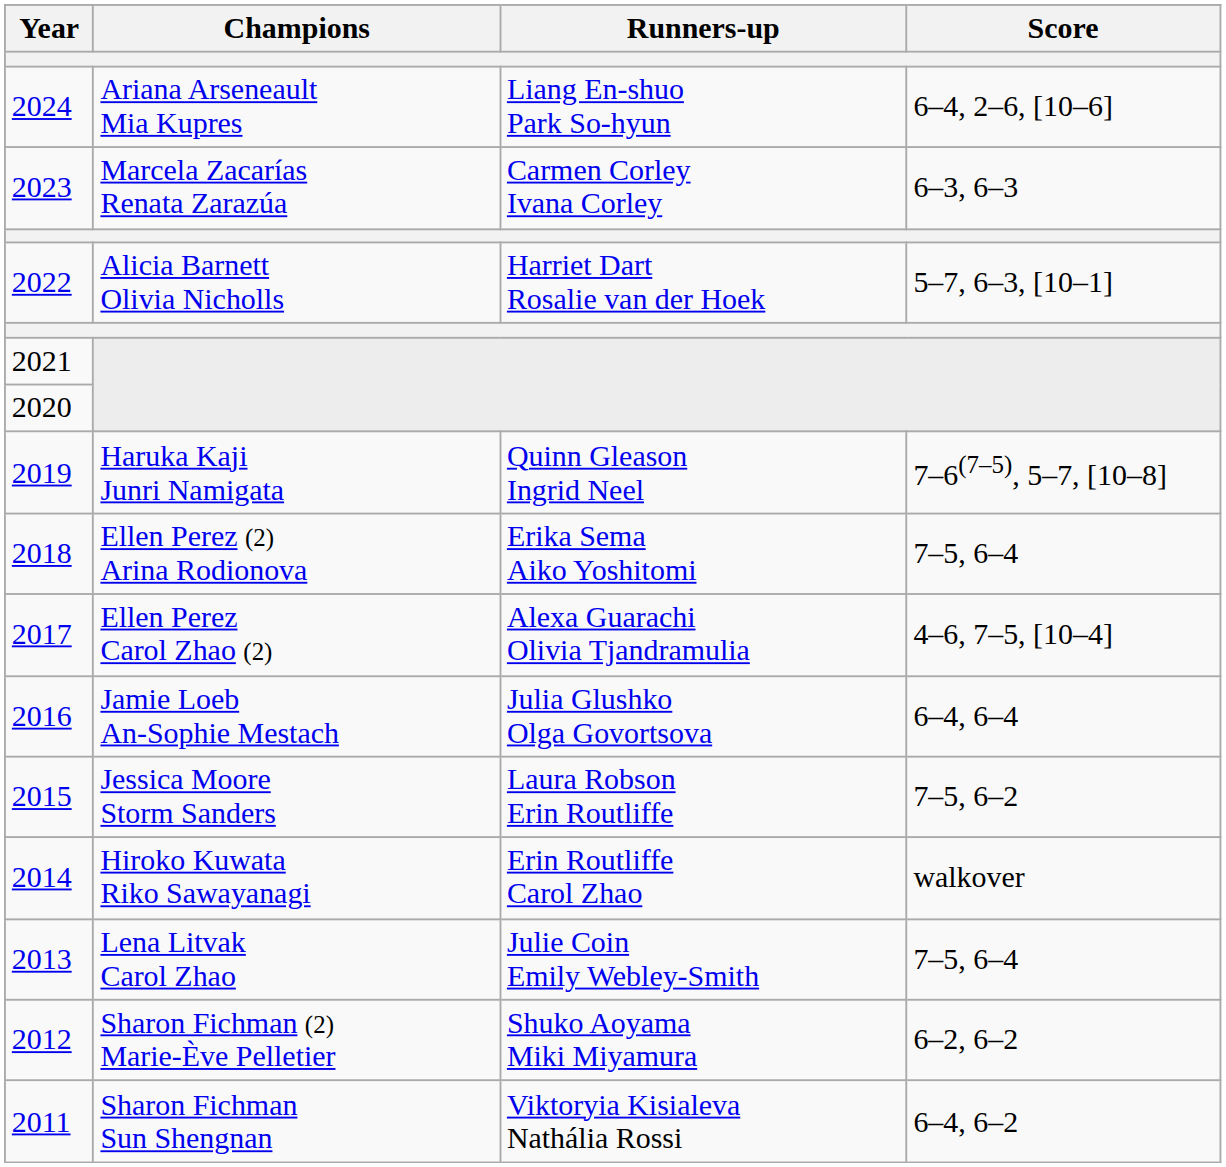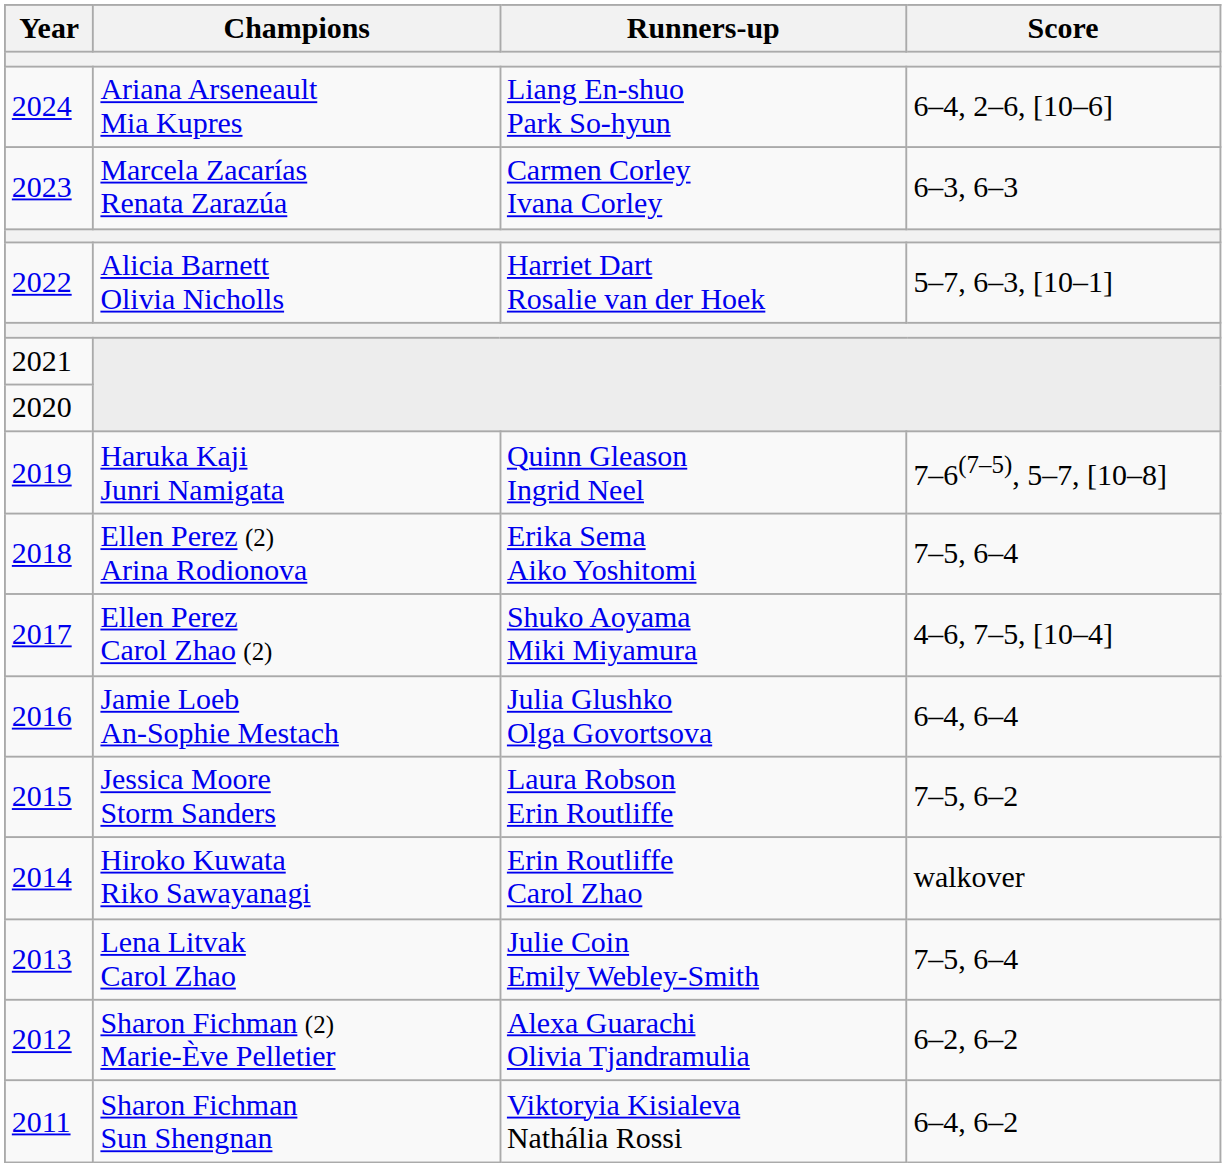 <table class="wikitable">
 <tr>
 <th style="width:40px">Year</th>
 <th style="width:210px">Champions</th>
 <th style="width:210px">Runners-up</th>
 <th style="width:160px">Score</th>
 </tr>
 <tr>
 <th colspan="4"></th>
 </tr>
 <tr>
 <td><a href='#'>2024</a></td>
 <td> <a href='#'>Ariana Arseneault</a> <br>  <a href='#'>Mia Kupres</a></td>
 <td> <a href='#'>Liang En-shuo</a> <br>  <a href='#'>Park So-hyun</a></td>
 <td>6–4, 2–6, [10–6]</td>
 </tr>
 <tr>
 <td><a href='#'>2023</a></td>
 <td> <a href='#'>Marcela Zacarías</a> <br>  <a href='#'>Renata Zarazúa</a></td>
 <td> <a href='#'>Carmen Corley</a> <br>  <a href='#'>Ivana Corley</a></td>
 <td>6–3, 6–3</td>
 </tr>
 <tr>
 <th colspan="4"></th>
 </tr>
 <tr>
 <td><a href='#'>2022</a></td>
 <td> <a href='#'>Alicia Barnett</a> <br>  <a href='#'>Olivia Nicholls</a></td>
 <td> <a href='#'>Harriet Dart</a> <br>  <a href='#'>Rosalie van der Hoek</a></td>
 <td>5–7, 6–3, [10–1]</td>
 </tr>
 <tr>
 <th colspan="4"></th>
 </tr>
 <tr>
 <td>2021</td>
 <td rowspan=2 colspan=3 bgcolor="#ededed"></td>
 </tr>
 <tr>
 <td>2020</td>
 </tr>
 <tr>
 <td><a href='#'>2019</a></td>
 <td> <a href='#'>Haruka Kaji</a> <br>  <a href='#'>Junri Namigata</a></td>
 <td> <a href='#'>Quinn Gleason</a> <br>  <a href='#'>Ingrid Neel</a></td>
 <td>7–6<sup>(7–5)</sup>, 5–7, [10–8]</td>
 </tr>
 <tr>
 <td><a href='#'>2018</a></td>
 <td> <a href='#'>Ellen Perez</a> <small>(2)</small> <br>  <a href='#'>Arina Rodionova</a></td>
 <td> <a href='#'>Erika Sema</a> <br>  <a href='#'>Aiko Yoshitomi</a></td>
 <td>7–5, 6–4</td>
 </tr>
 <tr>
 <td><a href='#'>2017</a></td>
 <td> <a href='#'>Ellen Perez</a> <br>  <a href='#'>Carol Zhao</a> <small>(2)</small></td>
-<td> <a href='#'>Alexa Guarachi</a> <br>  <a href='#'>Olivia Tjandramulia</a></td>
+<td> <a href='#'>Shuko Aoyama</a> <br>  <a href='#'>Miki Miyamura</a></td>
 <td>4–6, 7–5, [10–4]</td>
 </tr>
 <tr>
 <td><a href='#'>2016</a></td>
 <td> <a href='#'>Jamie Loeb</a> <br>  <a href='#'>An-Sophie Mestach</a></td>
 <td> <a href='#'>Julia Glushko</a> <br>  <a href='#'>Olga Govortsova</a></td>
 <td>6–4, 6–4</td>
 </tr>
 <tr>
 <td><a href='#'>2015</a></td>
 <td> <a href='#'>Jessica Moore</a> <br>  <a href='#'>Storm Sanders</a></td>
 <td> <a href='#'>Laura Robson</a> <br>  <a href='#'>Erin Routliffe</a></td>
 <td>7–5, 6–2</td>
 </tr>
 <tr>
 <td><a href='#'>2014</a></td>
 <td> <a href='#'>Hiroko Kuwata</a> <br>  <a href='#'>Riko Sawayanagi</a></td>
 <td> <a href='#'>Erin Routliffe</a> <br>  <a href='#'>Carol Zhao</a></td>
 <td>walkover</td>
 </tr>
 <tr>
 <td><a href='#'>2013</a></td>
 <td> <a href='#'>Lena Litvak</a> <br>  <a href='#'>Carol Zhao</a></td>
 <td> <a href='#'>Julie Coin</a> <br>  <a href='#'>Emily Webley-Smith</a></td>
 <td>7–5, 6–4</td>
 </tr>
 <tr>
 <td><a href='#'>2012</a></td>
 <td> <a href='#'>Sharon Fichman</a> <small>(2)</small> <br>  <a href='#'>Marie-Ève Pelletier</a></td>
-<td> <a href='#'>Shuko Aoyama</a> <br>  <a href='#'>Miki Miyamura</a></td>
+<td> <a href='#'>Alexa Guarachi</a> <br>  <a href='#'>Olivia Tjandramulia</a></td>
 <td>6–2, 6–2</td>
 </tr>
 <tr>
 <td><a href='#'>2011</a></td>
 <td> <a href='#'>Sharon Fichman</a> <br>  <a href='#'>Sun Shengnan</a></td>
 <td> <a href='#'>Viktoryia Kisialeva</a> <br>  Nathália Rossi</td>
 <td>6–4, 6–2</td>
 </tr>
 </table>
